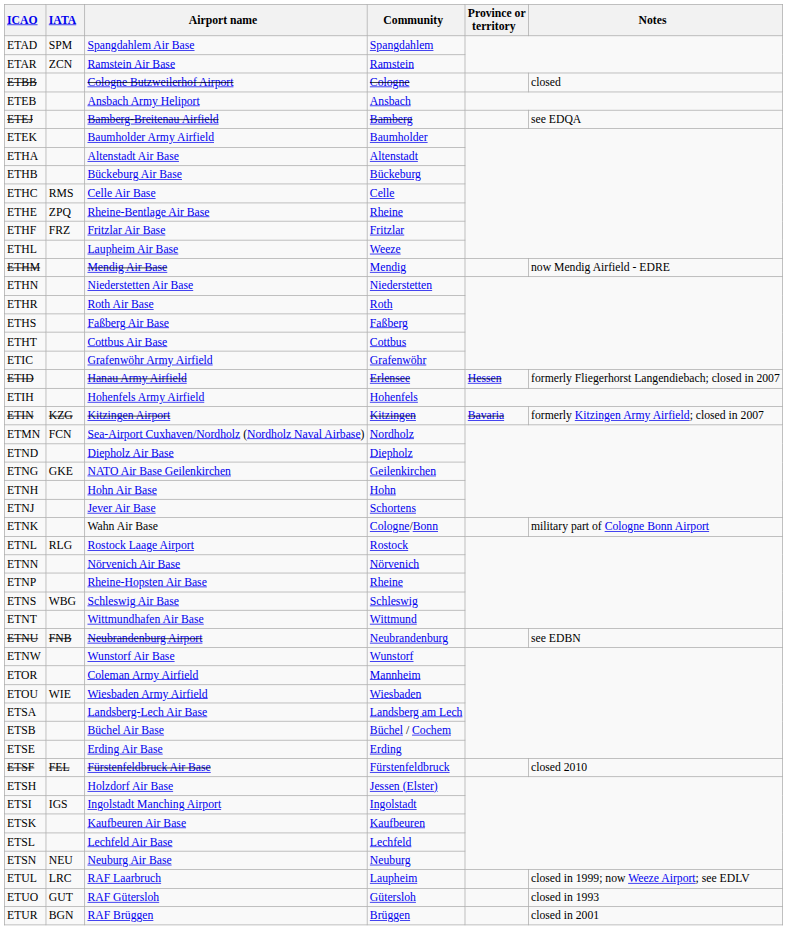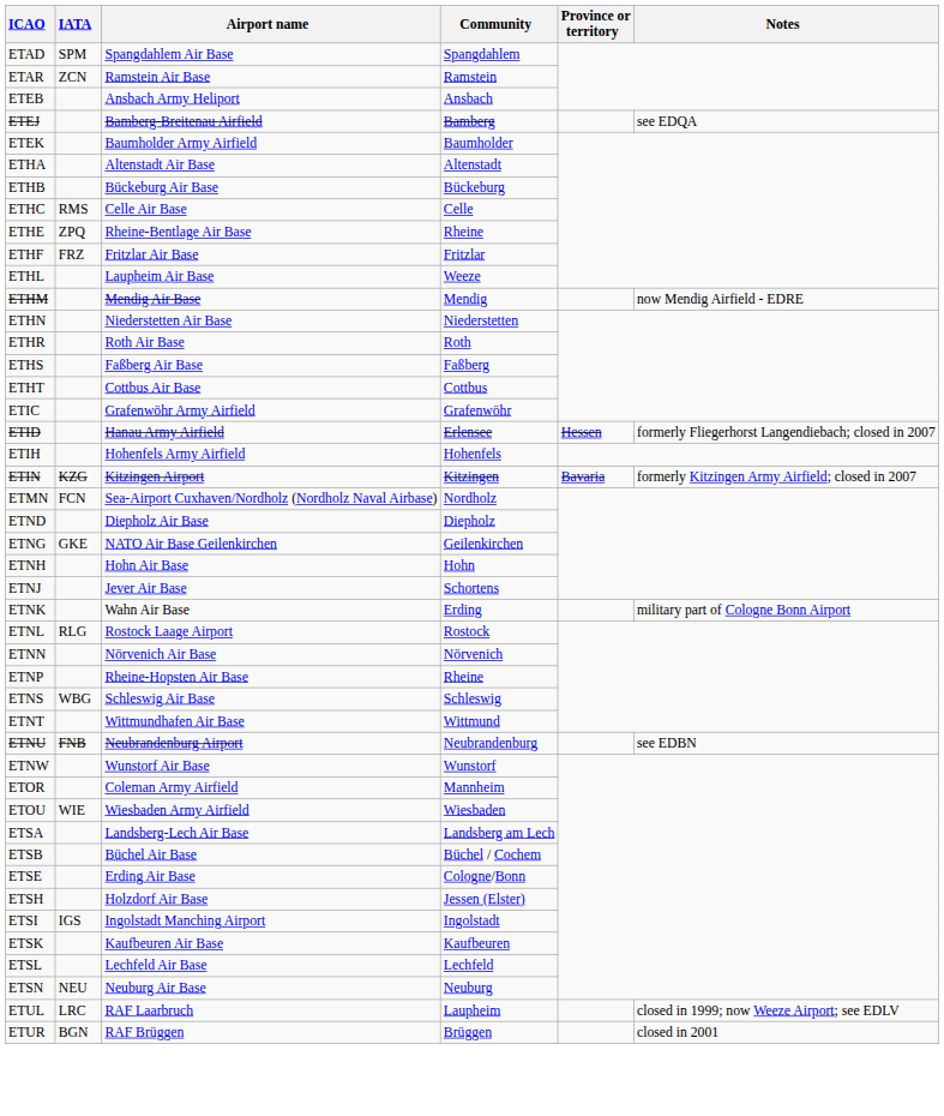 <table class="wikitable" style="width:auto;">
 <tr>
 <th width="*"><a href='#'>ICAO</a>  </th>
 <th width="*"><a href='#'>IATA</a>  </th>
 <th width="*">Airport name  </th>
 <th width="*">Community  </th>
 <th width="*">Province or<br>territory  </th>
 <th width="*">Notes  </th>
 </tr>
 <tr>
 <td>ETAD</td>
 <td>SPM</td>
 <td><a href='#'>Spangdahlem Air Base</a></td>
 <td><a href='#'>Spangdahlem</a></td>
 </tr>
 <tr>
 <td>ETAR</td>
 <td>ZCN</td>
 <td><a href='#'>Ramstein Air Base</a></td>
 <td><a href='#'>Ramstein</a></td>
-</tr>
-<tr>
-<td><s>ETBB</s></td>
-<td></td>
-<td><s><a href='#'>Cologne Butzweilerhof Airport</a></s></td>
-<td><s><a href='#'>Cologne</a></s></td>
-<td></td>
-<td>closed</td>
 </tr>
 <tr>
 <td>ETEB</td>
 <td></td>
 <td><a href='#'>Ansbach Army Heliport</a></td>
 <td><a href='#'>Ansbach</a></td>
 </tr>
 <tr>
 <td><s>ETEJ</s></td>
 <td></td>
 <td><s><a href='#'>Bamberg-Breitenau Airfield</a></s></td>
 <td><s><a href='#'>Bamberg</a></s></td>
 <td></td>
 <td>see EDQA</td>
 </tr>
 <tr>
 <td>ETEK</td>
 <td></td>
 <td><a href='#'>Baumholder Army Airfield</a></td>
 <td><a href='#'>Baumholder</a></td>
 </tr>
 <tr>
 <td>ETHA</td>
 <td></td>
 <td><a href='#'>Altenstadt Air Base</a></td>
 <td><a href='#'>Altenstadt</a></td>
 </tr>
 <tr>
 <td>ETHB</td>
 <td></td>
 <td><a href='#'>Bückeburg Air Base</a></td>
 <td><a href='#'>Bückeburg</a></td>
 </tr>
 <tr>
 <td>ETHC</td>
 <td>RMS</td>
 <td><a href='#'>Celle Air Base</a></td>
 <td><a href='#'>Celle</a></td>
 </tr>
 <tr>
 <td>ETHE</td>
 <td>ZPQ</td>
 <td><a href='#'>Rheine-Bentlage Air Base</a></td>
 <td><a href='#'>Rheine</a></td>
 </tr>
 <tr>
 <td>ETHF</td>
 <td>FRZ</td>
 <td><a href='#'>Fritzlar Air Base</a></td>
 <td><a href='#'>Fritzlar</a></td>
 </tr>
 <tr>
 <td>ETHL</td>
 <td></td>
 <td><a href='#'>Laupheim Air Base</a></td>
 <td><a href='#'>Weeze</a></td>
 </tr>
 <tr>
 <td><s>ETHM</s></td>
 <td></td>
 <td><s><a href='#'>Mendig Air Base</a></s></td>
 <td><a href='#'>Mendig</a></td>
 <td></td>
 <td>now Mendig Airfield - EDRE</td>
 </tr>
 <tr>
 <td>ETHN</td>
 <td></td>
 <td><a href='#'>Niederstetten Air Base</a></td>
 <td><a href='#'>Niederstetten</a></td>
 </tr>
 <tr>
 <td>ETHR</td>
 <td></td>
 <td><a href='#'>Roth Air Base</a></td>
 <td><a href='#'>Roth</a></td>
 </tr>
 <tr>
 <td>ETHS</td>
 <td></td>
 <td><a href='#'>Faßberg Air Base</a></td>
 <td><a href='#'>Faßberg</a></td>
 </tr>
 <tr>
 <td>ETHT</td>
 <td></td>
 <td><a href='#'>Cottbus Air Base</a></td>
 <td><a href='#'>Cottbus</a></td>
 </tr>
 <tr>
 <td>ETIC</td>
 <td></td>
 <td><a href='#'>Grafenwöhr Army Airfield</a></td>
 <td><a href='#'>Grafenwöhr</a></td>
 </tr>
 <tr>
 <td><s>ETID</s></td>
 <td></td>
 <td><s><a href='#'>Hanau Army Airfield</a></s></td>
 <td><s><a href='#'>Erlensee</a></s></td>
 <td><s><a href='#'>Hessen</a></s></td>
 <td>formerly Fliegerhorst Langendiebach; closed in 2007</td>
 </tr>
 <tr>
 <td>ETIH</td>
 <td></td>
 <td><a href='#'>Hohenfels Army Airfield</a></td>
 <td><a href='#'>Hohenfels</a></td>
 </tr>
 <tr>
 <td><s>ETIN</s></td>
 <td><s>KZG</s></td>
 <td><s><a href='#'>Kitzingen Airport</a></s></td>
 <td><s><a href='#'>Kitzingen</a></s></td>
 <td><s><a href='#'>Bavaria</a></s></td>
 <td>formerly <a href='#'>Kitzingen Army Airfield</a>; closed in 2007</td>
 </tr>
 <tr>
 <td>ETMN</td>
 <td>FCN</td>
 <td><a href='#'>Sea-Airport Cuxhaven/Nordholz</a> (<a href='#'>Nordholz Naval Airbase</a>)</td>
 <td><a href='#'>Nordholz</a></td>
 </tr>
 <tr>
 <td>ETND</td>
 <td></td>
 <td><a href='#'>Diepholz Air Base</a></td>
 <td><a href='#'>Diepholz</a></td>
 </tr>
 <tr>
 <td>ETNG</td>
 <td>GKE</td>
 <td><a href='#'>NATO Air Base Geilenkirchen</a></td>
 <td><a href='#'>Geilenkirchen</a></td>
 </tr>
 <tr>
 <td>ETNH</td>
 <td></td>
 <td><a href='#'>Hohn Air Base</a></td>
 <td><a href='#'>Hohn</a></td>
 </tr>
 <tr>
 <td>ETNJ</td>
 <td></td>
 <td><a href='#'>Jever Air Base</a></td>
 <td><a href='#'>Schortens</a></td>
 </tr>
 <tr>
 <td>ETNK</td>
 <td></td>
 <td>Wahn Air Base</td>
-<td><a href='#'>Cologne</a>/<a href='#'>Bonn</a></td>
+<td><a href='#'>Erding</a></td>
 <td></td>
 <td>military part of <a href='#'>Cologne Bonn Airport</a></td>
 </tr>
 <tr>
 <td>ETNL</td>
 <td>RLG</td>
 <td><a href='#'>Rostock Laage Airport</a></td>
 <td><a href='#'>Rostock</a></td>
 </tr>
 <tr>
 <td>ETNN</td>
 <td></td>
 <td><a href='#'>Nörvenich Air Base</a></td>
 <td><a href='#'>Nörvenich</a></td>
 </tr>
 <tr>
 <td>ETNP</td>
 <td></td>
 <td><a href='#'>Rheine-Hopsten Air Base</a></td>
 <td><a href='#'>Rheine</a></td>
 </tr>
 <tr>
 <td>ETNS</td>
 <td>WBG</td>
 <td><a href='#'>Schleswig Air Base</a></td>
 <td><a href='#'>Schleswig</a></td>
 </tr>
 <tr>
 <td>ETNT</td>
 <td></td>
 <td><a href='#'>Wittmundhafen Air Base</a></td>
 <td><a href='#'>Wittmund</a></td>
 </tr>
 <tr>
 <td><s>ETNU</s></td>
 <td><s>FNB</s></td>
 <td><s><a href='#'>Neubrandenburg Airport</a></s></td>
 <td><a href='#'>Neubrandenburg</a></td>
 <td></td>
 <td>see EDBN</td>
 </tr>
 <tr>
 <td>ETNW</td>
 <td></td>
 <td><a href='#'>Wunstorf Air Base</a></td>
 <td><a href='#'>Wunstorf</a></td>
 </tr>
 <tr>
 <td>ETOR</td>
 <td></td>
 <td><a href='#'>Coleman Army Airfield</a></td>
 <td><a href='#'>Mannheim</a></td>
 </tr>
 <tr>
 <td>ETOU</td>
 <td>WIE</td>
 <td><a href='#'>Wiesbaden Army Airfield</a></td>
 <td><a href='#'>Wiesbaden</a></td>
 </tr>
 <tr>
 <td>ETSA</td>
 <td></td>
 <td><a href='#'>Landsberg-Lech Air Base</a></td>
 <td><a href='#'>Landsberg am Lech</a></td>
 </tr>
 <tr>
 <td>ETSB</td>
 <td></td>
 <td><a href='#'>Büchel Air Base</a></td>
 <td><a href='#'>Büchel</a> / <a href='#'>Cochem</a></td>
 </tr>
 <tr>
 <td>ETSE</td>
 <td></td>
 <td><a href='#'>Erding Air Base</a></td>
-<td><a href='#'>Erding</a></td>
-</tr>
-<tr>
-<td><s>ETSF</s></td>
-<td><s>FEL</s></td>
-<td><s><a href='#'>Fürstenfeldbruck Air Base</a></s></td>
-<td><a href='#'>Fürstenfeldbruck</a></td>
-<td></td>
-<td>closed 2010</td>
+<td><a href='#'>Cologne</a>/<a href='#'>Bonn</a></td>
 </tr>
 <tr>
 <td>ETSH</td>
 <td></td>
 <td><a href='#'>Holzdorf Air Base</a></td>
 <td><a href='#'>Jessen (Elster)</a></td>
 </tr>
 <tr>
 <td>ETSI</td>
 <td>IGS</td>
 <td><a href='#'>Ingolstadt Manching Airport</a></td>
 <td><a href='#'>Ingolstadt</a></td>
 </tr>
 <tr>
 <td>ETSK</td>
 <td></td>
 <td><a href='#'>Kaufbeuren Air Base</a></td>
 <td><a href='#'>Kaufbeuren</a></td>
 </tr>
 <tr>
 <td>ETSL</td>
 <td></td>
 <td><a href='#'>Lechfeld Air Base</a></td>
 <td><a href='#'>Lechfeld</a></td>
 </tr>
 <tr>
 <td>ETSN</td>
 <td>NEU</td>
 <td><a href='#'>Neuburg Air Base</a></td>
 <td><a href='#'>Neuburg</a></td>
 </tr>
 <tr>
 <td>ETUL</td>
 <td>LRC</td>
 <td><a href='#'>RAF Laarbruch</a></td>
 <td><a href='#'>Laupheim</a></td>
 <td></td>
 <td>closed in 1999; now <a href='#'>Weeze Airport</a>; see EDLV</td>
 </tr>
 <tr>
-<td>ETUO</td>
-<td>GUT</td>
-<td><a href='#'>RAF Gütersloh</a></td>
-<td><a href='#'>Gütersloh</a></td>
-<td></td>
-<td>closed in 1993</td>
-</tr>
-<tr>
 <td>ETUR</td>
 <td>BGN</td>
 <td><a href='#'>RAF Brüggen</a></td>
 <td><a href='#'>Brüggen</a></td>
 <td></td>
 <td>closed in 2001</td>
 </tr>
 </table>
